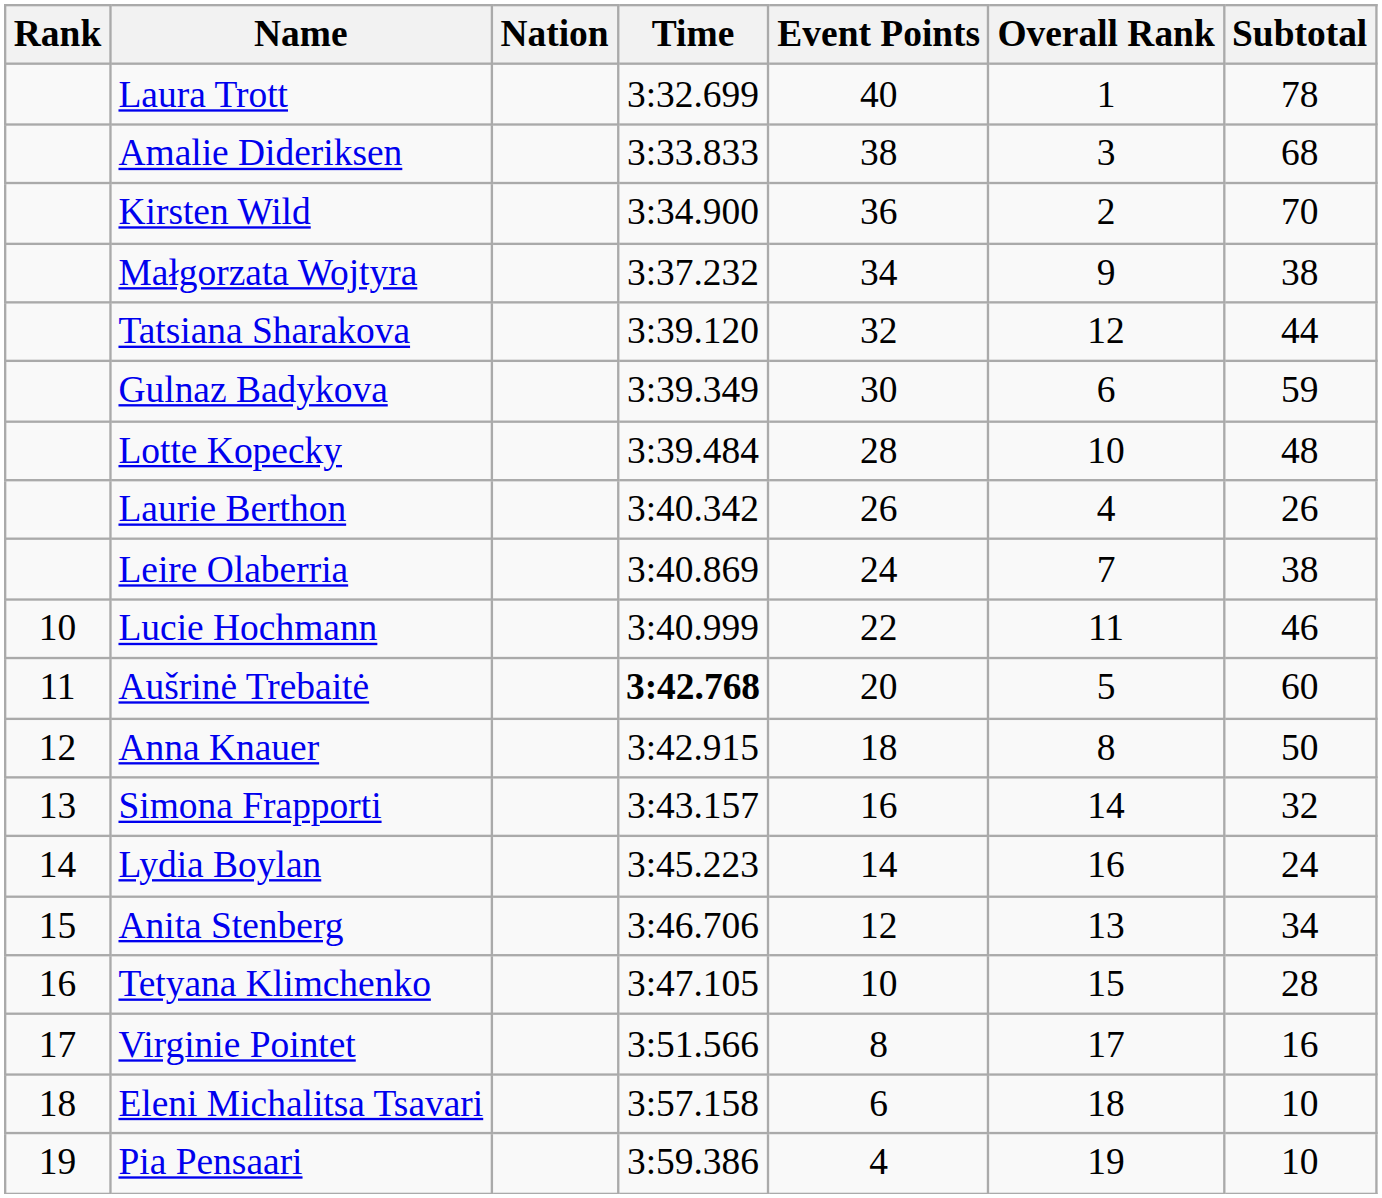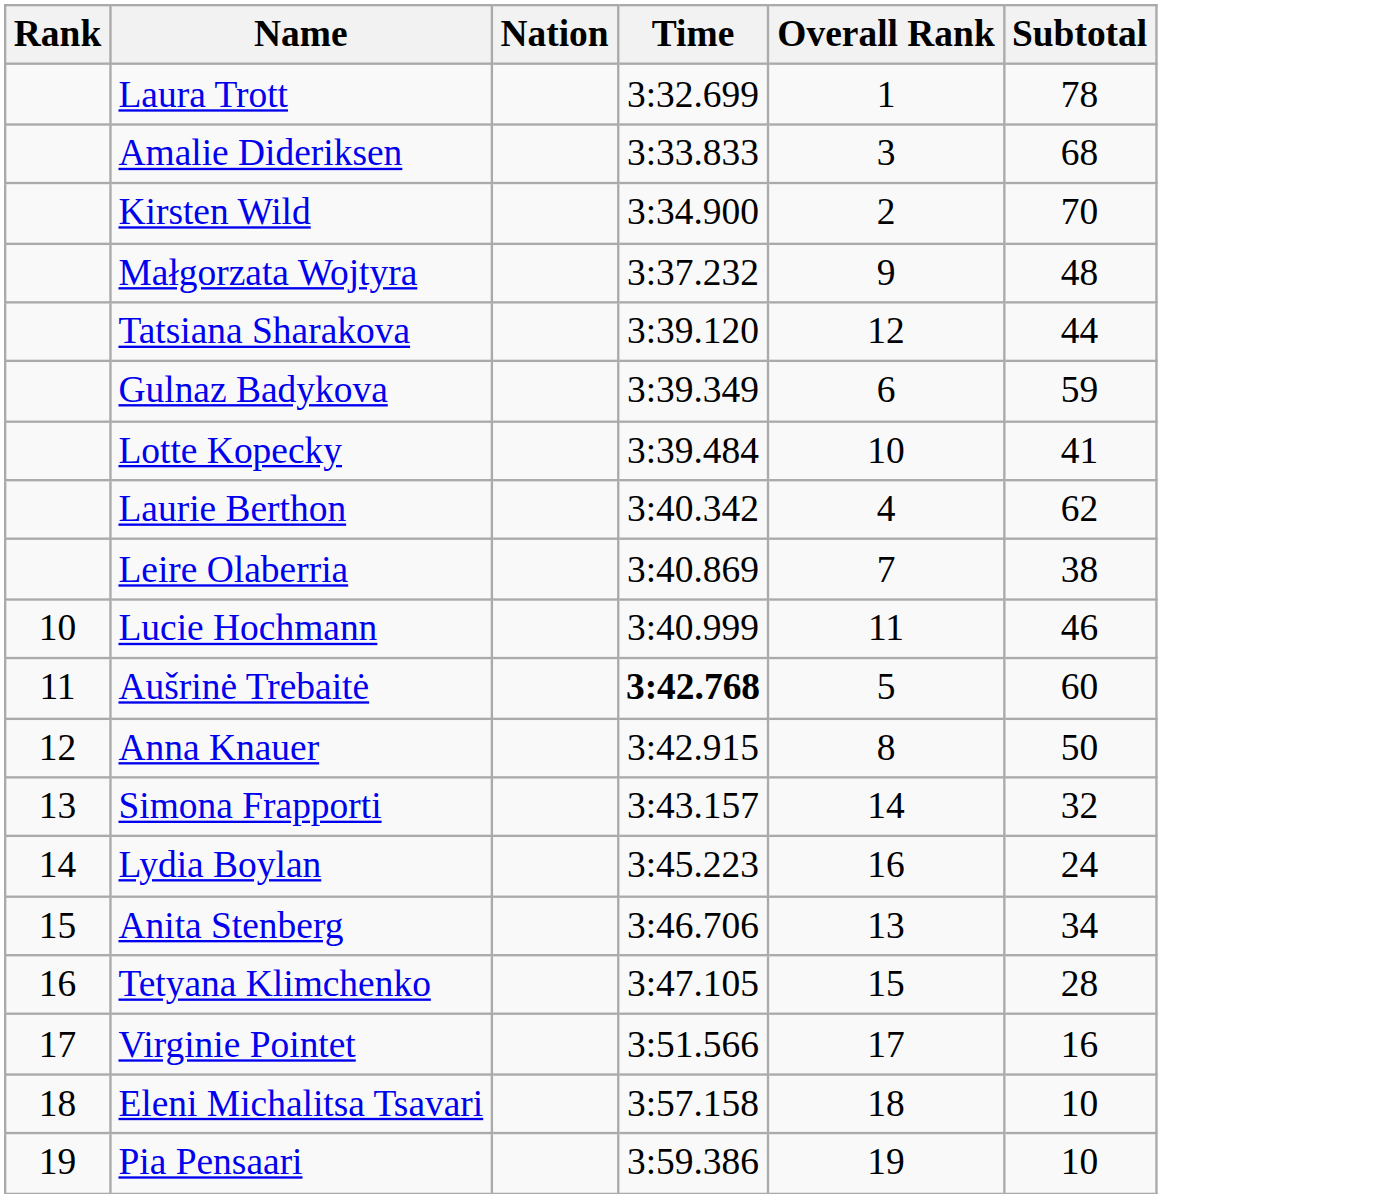 <table class="wikitable sortable" style="text-align:center">
 <tr>
 <th>Rank</th>
 <th>Name</th>
 <th>Nation</th>
 <th>Time</th>
-<th>Event Points</th>
 <th>Overall Rank</th>
 <th>Subtotal</th>
 </tr>
 <tr>
 <td></td>
 <td align=left><a href='#'>Laura Trott</a></td>
 <td align=left></td>
 <td>3:32.699</td>
-<td>40</td>
 <td>1</td>
 <td>78</td>
 </tr>
 <tr>
 <td></td>
 <td align=left><a href='#'>Amalie Dideriksen</a></td>
 <td align=left></td>
 <td>3:33.833</td>
-<td>38</td>
 <td>3</td>
 <td>68</td>
 </tr>
 <tr>
 <td></td>
 <td align=left><a href='#'>Kirsten Wild</a></td>
 <td align=left></td>
 <td>3:34.900</td>
-<td>36</td>
 <td>2</td>
 <td>70</td>
 </tr>
 <tr>
 <td></td>
 <td align=left><a href='#'>Małgorzata Wojtyra</a></td>
 <td align=left></td>
 <td>3:37.232</td>
-<td>34</td>
 <td>9</td>
-<td>38</td>
+<td>48</td>
 </tr>
 <tr>
 <td></td>
 <td align=left><a href='#'>Tatsiana Sharakova</a></td>
 <td align=left></td>
 <td>3:39.120</td>
-<td>32</td>
 <td>12</td>
 <td>44</td>
 </tr>
 <tr>
 <td></td>
 <td align=left><a href='#'>Gulnaz Badykova</a></td>
 <td align=left></td>
 <td>3:39.349</td>
-<td>30</td>
 <td>6</td>
 <td>59</td>
 </tr>
 <tr>
 <td></td>
 <td align=left><a href='#'>Lotte Kopecky</a></td>
 <td align=left></td>
 <td>3:39.484</td>
-<td>28</td>
 <td>10</td>
-<td>48</td>
+<td>41</td>
 </tr>
 <tr>
 <td></td>
 <td align=left><a href='#'>Laurie Berthon</a></td>
 <td align=left></td>
 <td>3:40.342</td>
-<td>26</td>
 <td>4</td>
-<td>26</td>
+<td>62</td>
 </tr>
 <tr>
 <td></td>
 <td align=left><a href='#'>Leire Olaberria</a></td>
 <td align=left></td>
 <td>3:40.869</td>
-<td>24</td>
 <td>7</td>
 <td>38</td>
 </tr>
 <tr>
 <td>10</td>
 <td align=left><a href='#'>Lucie Hochmann</a></td>
 <td align=left></td>
 <td>3:40.999</td>
-<td>22</td>
 <td>11</td>
 <td>46</td>
 </tr>
 <tr>
 <td>11</td>
 <td align=left><a href='#'>Aušrinė Trebaitė</a></td>
 <td align=left></td>
 <td><strong>3:42.768</strong></td>
-<td>20</td>
 <td>5</td>
 <td>60</td>
 </tr>
 <tr>
 <td>12</td>
 <td align=left><a href='#'>Anna Knauer</a></td>
 <td align=left></td>
 <td>3:42.915</td>
-<td>18</td>
 <td>8</td>
 <td>50</td>
 </tr>
 <tr>
 <td>13</td>
 <td align=left><a href='#'>Simona Frapporti</a></td>
 <td align=left></td>
 <td>3:43.157</td>
-<td>16</td>
 <td>14</td>
 <td>32</td>
 </tr>
 <tr>
 <td>14</td>
 <td align=left><a href='#'>Lydia Boylan</a></td>
 <td align=left></td>
 <td>3:45.223</td>
-<td>14</td>
 <td>16</td>
 <td>24</td>
 </tr>
 <tr>
 <td>15</td>
 <td align=left><a href='#'>Anita Stenberg</a></td>
 <td align=left></td>
 <td>3:46.706</td>
-<td>12</td>
 <td>13</td>
 <td>34</td>
 </tr>
 <tr>
 <td>16</td>
 <td align=left><a href='#'>Tetyana Klimchenko</a></td>
 <td align=left></td>
 <td>3:47.105</td>
-<td>10</td>
 <td>15</td>
 <td>28</td>
 </tr>
 <tr>
 <td>17</td>
 <td align=left><a href='#'>Virginie Pointet</a></td>
 <td align=left></td>
 <td>3:51.566</td>
-<td>8</td>
 <td>17</td>
 <td>16</td>
 </tr>
 <tr>
 <td>18</td>
 <td align=left><a href='#'>Eleni Michalitsa Tsavari</a></td>
 <td align=left></td>
 <td>3:57.158</td>
-<td>6</td>
 <td>18</td>
 <td>10</td>
 </tr>
 <tr>
 <td>19</td>
 <td align=left><a href='#'>Pia Pensaari</a></td>
 <td align=left></td>
 <td>3:59.386</td>
-<td>4</td>
 <td>19</td>
 <td>10</td>
 </tr>
 </table>
